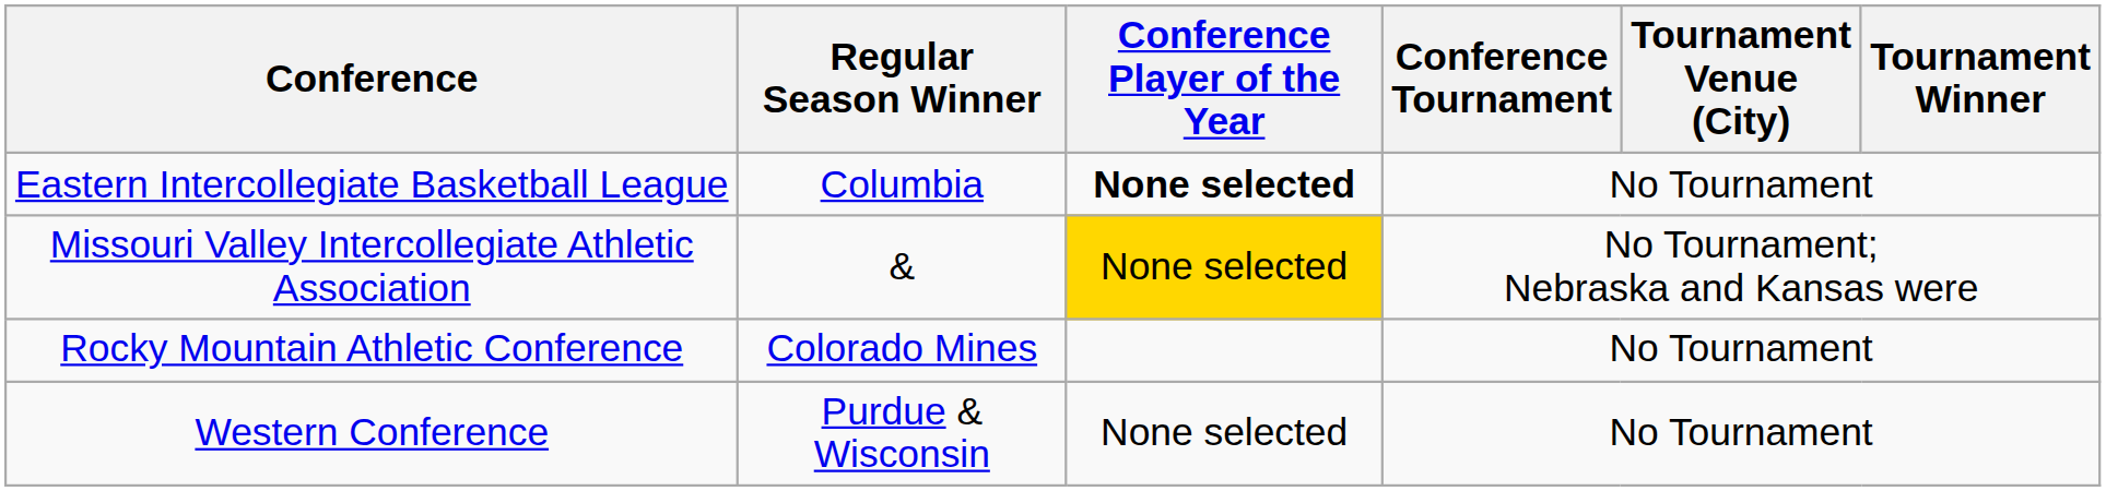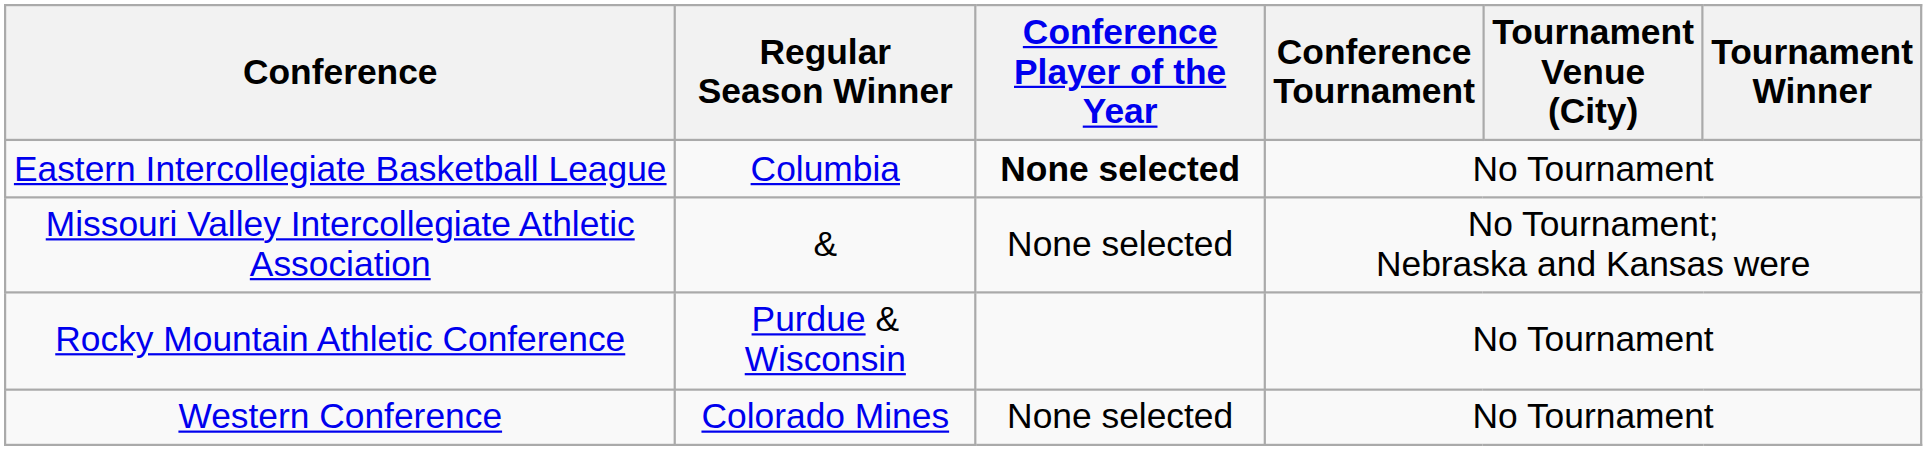 <table class="wikitable" style="text-align:center;">
 <tr>
 <th>Conference</th>
 <th>Regular <br> Season Winner</th>
 <th><a href='#'>Conference <br> Player of the Year</a></th>
 <th>Conference <br> Tournament</th>
 <th>Tournament <br> Venue (City)</th>
 <th>Tournament <br> Winner</th>
 </tr>
 <tr>
 <td><a href='#'>Eastern Intercollegiate Basketball League</a></td>
 <td><a href='#'>Columbia</a></td>
 <td><strong>None selected</strong></td>
 <td colspan=3>No Tournament</td>
 </tr>
 <tr>
 <td><a href='#'>Missouri Valley Intercollegiate Athletic Association</a></td>
 <td> & </td>
-<td style="background: gold;">None selected</td>
+<td>None selected</td>
 <td colspan=3>No Tournament;<br>Nebraska and Kansas were </td>
 </tr>
 <tr>
 <td><a href='#'>Rocky Mountain Athletic Conference</a></td>
-<td><a href='#'>Colorado Mines</a></td>
+<td><a href='#'>Purdue</a> & <a href='#'>Wisconsin</a></td>
 <td></td>
 <td colspan=3>No Tournament</td>
 </tr>
 <tr>
 <td><a href='#'>Western Conference</a></td>
-<td><a href='#'>Purdue</a> & <a href='#'>Wisconsin</a></td>
+<td><a href='#'>Colorado Mines</a></td>
 <td>None selected</td>
 <td colspan=3>No Tournament</td>
 </tr>
 </table>
